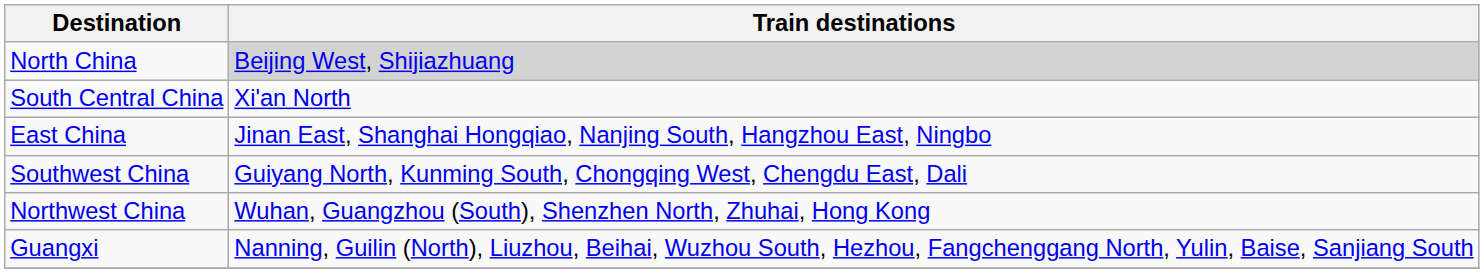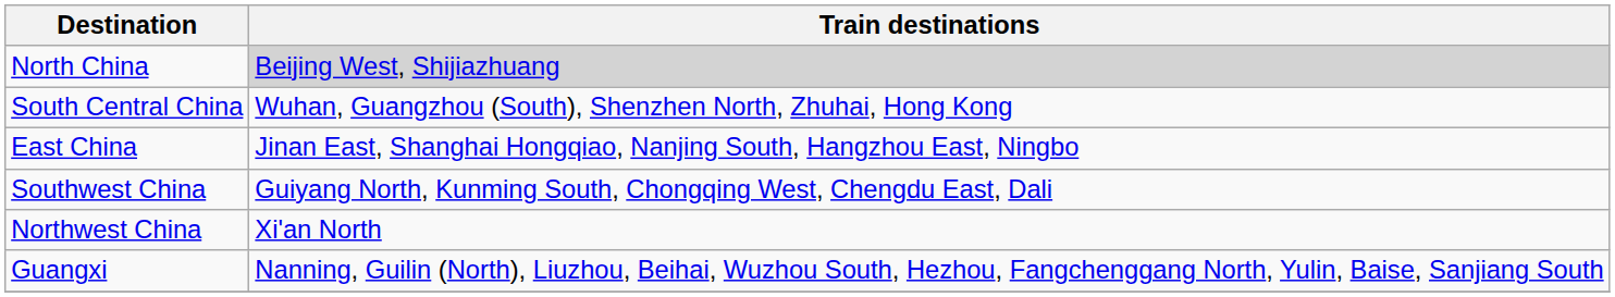 <table class="wikitable sortable">
 <tr>
 <th>Destination</th>
 <th>Train destinations</th>
 </tr>
 <tr>
 <td><a href='#'>North China</a></td>
 <td style="background: lightgrey;"><a href='#'>Beijing West</a>, <a href='#'>Shijiazhuang</a></td>
 </tr>
 <tr>
 <td><a href='#'>South Central China</a></td>
-<td><a href='#'>Xi'an North</a></td>
+<td><a href='#'>Wuhan</a>, <a href='#'>Guangzhou</a> (<a href='#'>South</a>), <a href='#'>Shenzhen North</a>, <a href='#'>Zhuhai</a>, <a href='#'>Hong Kong</a></td>
 </tr>
 <tr>
 <td><a href='#'>East China</a></td>
 <td><a href='#'>Jinan East</a>, <a href='#'>Shanghai Hongqiao</a>, <a href='#'>Nanjing South</a>, <a href='#'>Hangzhou East</a>, <a href='#'>Ningbo</a></td>
 </tr>
 <tr>
 <td><a href='#'>Southwest China</a></td>
 <td><a href='#'>Guiyang North</a>, <a href='#'>Kunming South</a>, <a href='#'>Chongqing West</a>, <a href='#'>Chengdu East</a>, <a href='#'>Dali</a></td>
 </tr>
 <tr>
 <td><a href='#'>Northwest China</a></td>
-<td><a href='#'>Wuhan</a>, <a href='#'>Guangzhou</a> (<a href='#'>South</a>), <a href='#'>Shenzhen North</a>, <a href='#'>Zhuhai</a>, <a href='#'>Hong Kong</a></td>
+<td><a href='#'>Xi'an North</a></td>
 </tr>
 <tr>
 <td><a href='#'>Guangxi</a></td>
 <td><a href='#'>Nanning</a>, <a href='#'>Guilin</a> (<a href='#'>North</a>), <a href='#'>Liuzhou</a>, <a href='#'>Beihai</a>, <a href='#'>Wuzhou South</a>, <a href='#'>Hezhou</a>, <a href='#'>Fangchenggang North</a>, <a href='#'>Yulin</a>, <a href='#'>Baise</a>, <a href='#'>Sanjiang South</a></td>
 </tr>
 <tr>
 </tr>
 </table>
